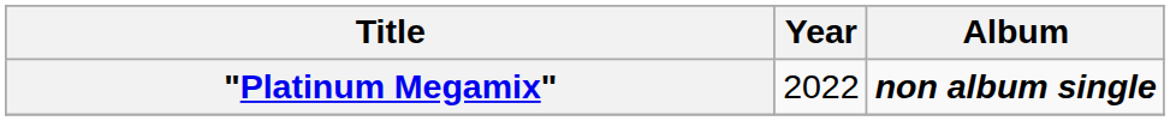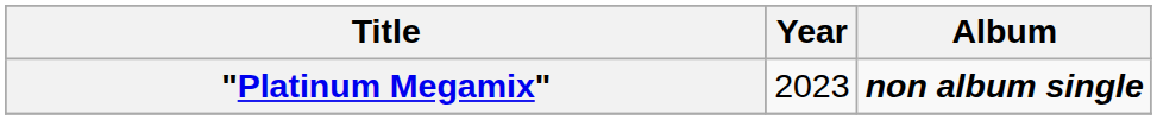 <table class="wikitable plainrowheaders" style="text-align:center;">
 <tr>
 <th scope="col" style="width:22em;">Title</th>
 <th scope="col">Year</th>
 <th scope="col">Album</th>
 </tr>
 <tr>
 <th scope="row">"<a href='#'>Platinum Megamix</a>"</th>
-<td>2022</td>
+<td>2023</td>
 <td><strong><em>non album single</em></strong></td>
 </tr>
 <tr>
 </tr>
 </table>
